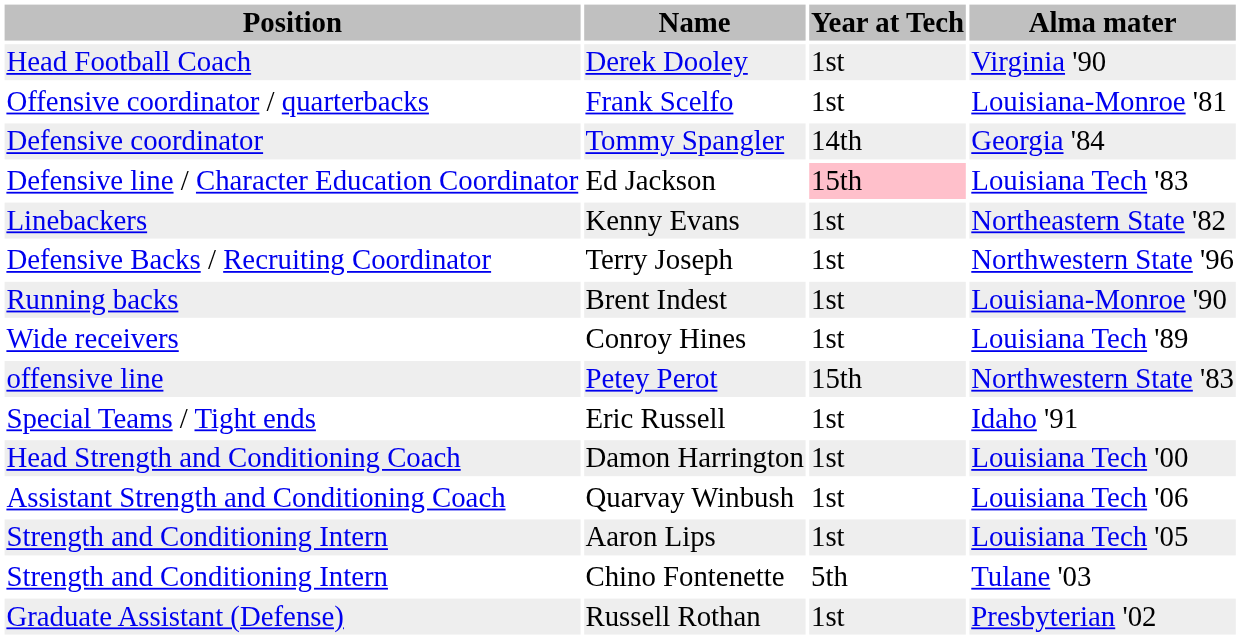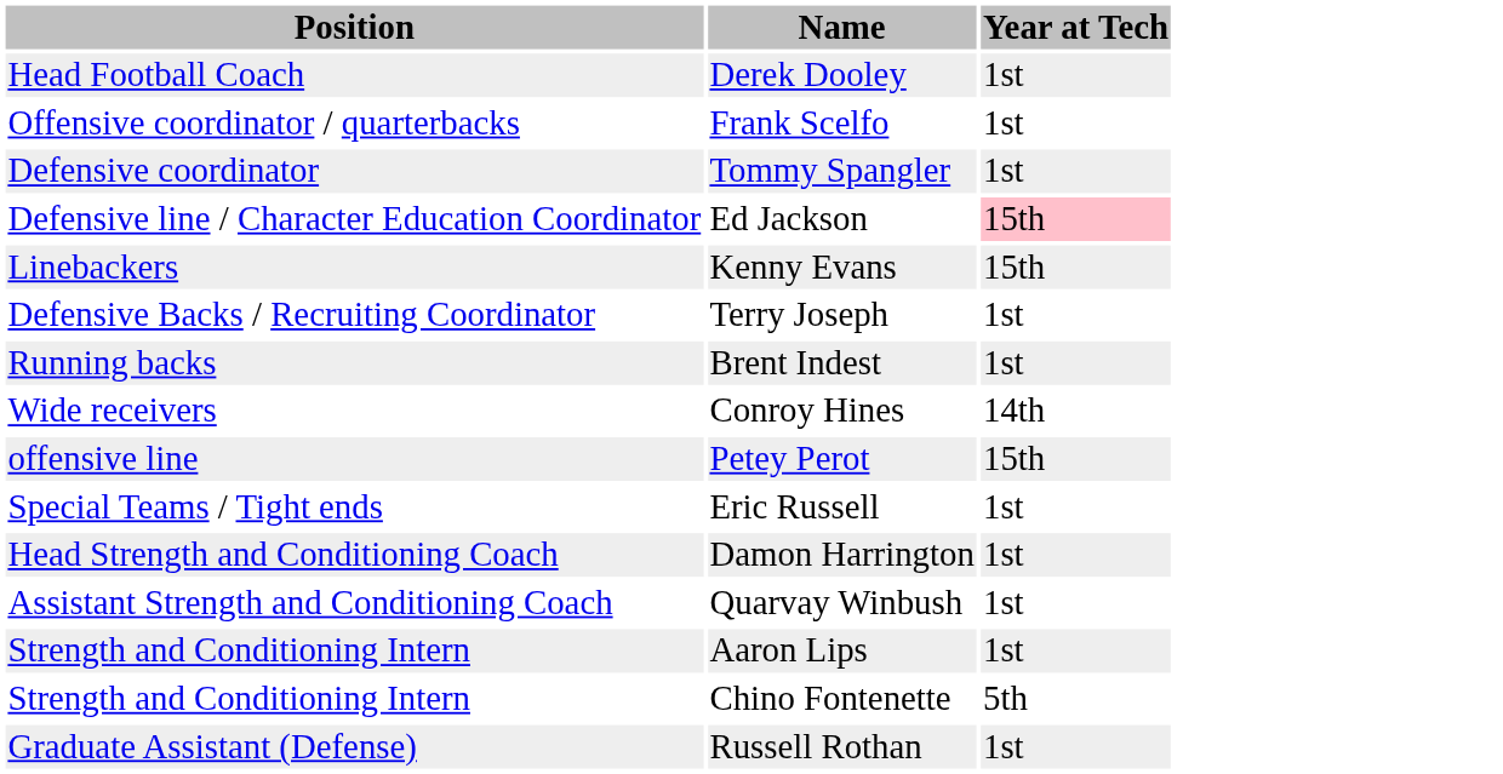 <table class="toccolours">
 <tr>
 <th bgcolor=silver>Position</th>
 <th bgcolor=silver>Name</th>
 <th bgcolor=silver>Year at Tech</th>
-<th bgcolor=silver>Alma mater</th>
 </tr>
 <tr bgcolor=#eeeeee>
 <td><a href='#'>Head Football Coach</a><br></td>
 <td><a href='#'>Derek Dooley</a></td>
 <td>1st</td>
-<td><a href='#'>Virginia</a> '90</td>
 </tr>
 <tr>
 <td><a href='#'>Offensive coordinator</a> / <a href='#'>quarterbacks</a></td>
 <td><a href='#'>Frank Scelfo</a></td>
 <td>1st</td>
-<td><a href='#'>Louisiana-Monroe</a> '81</td>
 </tr>
 <tr bgcolor=#eeeeee>
 <td><a href='#'>Defensive coordinator</a></td>
 <td><a href='#'>Tommy Spangler</a></td>
-<td>14th</td>
-<td><a href='#'>Georgia</a> '84</td>
+<td>1st</td>
 </tr>
 <tr>
 <td><a href='#'>Defensive line</a> / <a href='#'>Character Education Coordinator</a></td>
 <td>Ed Jackson</td>
 <td style="background: pink;">15th</td>
-<td><a href='#'>Louisiana Tech</a> '83</td>
 </tr>
 <tr bgcolor=#eeeeee>
 <td><a href='#'>Linebackers</a></td>
 <td>Kenny Evans</td>
-<td>1st</td>
-<td><a href='#'>Northeastern State</a> '82</td>
+<td>15th</td>
 </tr>
 <tr>
 <td><a href='#'>Defensive Backs</a> / <a href='#'>Recruiting Coordinator</a></td>
 <td>Terry Joseph</td>
 <td>1st</td>
-<td><a href='#'>Northwestern State</a> '96</td>
 </tr>
 <tr bgcolor=#eeeeee>
 <td><a href='#'>Running backs</a></td>
 <td>Brent Indest</td>
 <td>1st</td>
-<td><a href='#'>Louisiana-Monroe</a> '90</td>
 </tr>
 <tr>
 <td><a href='#'>Wide receivers</a></td>
 <td>Conroy Hines</td>
-<td>1st</td>
-<td><a href='#'>Louisiana Tech</a> '89</td>
+<td>14th</td>
 </tr>
 <tr bgcolor=#eeeeee>
 <td><a href='#'>offensive line</a></td>
 <td><a href='#'>Petey Perot</a></td>
 <td>15th</td>
-<td><a href='#'>Northwestern State</a> '83</td>
 </tr>
 <tr>
 <td><a href='#'>Special Teams</a> / <a href='#'>Tight ends</a></td>
 <td>Eric Russell</td>
 <td>1st</td>
-<td><a href='#'>Idaho</a> '91</td>
 </tr>
 <tr bgcolor=#eeeeee>
 <td><a href='#'>Head Strength and Conditioning Coach</a></td>
 <td>Damon Harrington</td>
 <td>1st</td>
-<td><a href='#'>Louisiana Tech</a> '00</td>
 </tr>
 <tr>
 <td><a href='#'>Assistant Strength and Conditioning Coach</a></td>
 <td>Quarvay Winbush</td>
 <td>1st</td>
-<td><a href='#'>Louisiana Tech</a> '06</td>
 </tr>
 <tr bgcolor=#eeeeee>
 <td><a href='#'>Strength and Conditioning Intern</a></td>
 <td>Aaron Lips</td>
 <td>1st</td>
-<td><a href='#'>Louisiana Tech</a> '05</td>
 </tr>
 <tr>
 <td><a href='#'>Strength and Conditioning Intern</a></td>
 <td>Chino Fontenette</td>
 <td>5th</td>
-<td><a href='#'>Tulane</a> '03</td>
 </tr>
 <tr bgcolor=#eeeeee>
 <td><a href='#'>Graduate Assistant (Defense)</a></td>
 <td>Russell Rothan</td>
 <td>1st</td>
-<td><a href='#'>Presbyterian</a> '02</td>
 </tr>
 </table>
